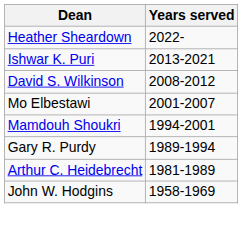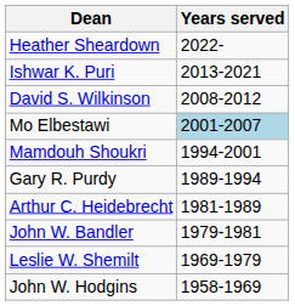 <table class="wikitable">
 <tr>
 <th>Dean</th>
 <th>Years served</th>
 </tr>
 <tr>
 <td><a href='#'>Heather Sheardown</a></td>
 <td>2022-</td>
 </tr>
 <tr>
 <td><a href='#'>Ishwar K. Puri</a></td>
 <td>2013-2021</td>
 </tr>
 <tr>
 <td><a href='#'>David S. Wilkinson</a></td>
 <td>2008-2012</td>
 </tr>
 <tr>
 <td>Mo Elbestawi</td>
-<td>2001-2007</td>
+<td style="background: lightblue;">2001-2007</td>
 </tr>
 <tr>
 <td><a href='#'>Mamdouh Shoukri</a></td>
 <td>1994-2001</td>
 </tr>
 <tr>
 <td>Gary R. Purdy</td>
 <td>1989-1994</td>
 </tr>
 <tr>
 <td><a href='#'>Arthur C. Heidebrecht</a></td>
 <td>1981-1989</td>
 </tr>
 <tr>
+<td><a href='#'>John W. Bandler</a></td>
+<td>1979-1981</td>
+</tr>
+<tr>
+<td><a href='#'>Leslie W. Shemilt</a></td>
+<td>1969-1979</td>
+</tr>
+<tr>
 <td>John W. Hodgins</td>
 <td>1958-1969</td>
 </tr>
 </table>
